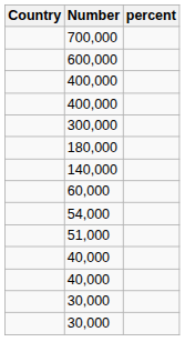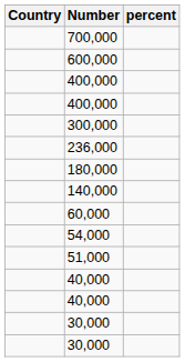 <table class="wikitable centre">
 <tr>
 <th scope="row">Country</th>
 <th>Number</th>
 <th>percent</th>
 </tr>
 <tr>
 <td></td>
 <td>700,000</td>
 <td></td>
 </tr>
 <tr>
 <td></td>
 <td>600,000</td>
 <td></td>
 </tr>
 <tr>
 <td></td>
 <td>400,000</td>
 <td></td>
 </tr>
 <tr>
 <td></td>
 <td>400,000</td>
 <td></td>
 </tr>
 <tr>
 <td></td>
 <td>300,000</td>
+<td></td>
+</tr>
+<tr>
+<td></td>
+<td>236,000</td>
 <td></td>
 </tr>
 <tr>
 <td></td>
 <td>180,000</td>
 <td></td>
 </tr>
 <tr>
 <td></td>
 <td>140,000</td>
 <td></td>
 </tr>
 <tr>
 <td></td>
 <td>60,000</td>
 <td></td>
 </tr>
 <tr>
 <td></td>
 <td>54,000</td>
 <td></td>
 </tr>
 <tr>
 <td></td>
 <td>51,000</td>
 <td></td>
 </tr>
 <tr>
 <td></td>
 <td>40,000</td>
 <td></td>
 </tr>
 <tr>
 <td></td>
 <td>40,000</td>
 <td></td>
 </tr>
 <tr>
 <td></td>
 <td>30,000</td>
 <td></td>
 </tr>
 <tr>
 <td></td>
 <td>30,000</td>
 <td></td>
 </tr>
 </table>
